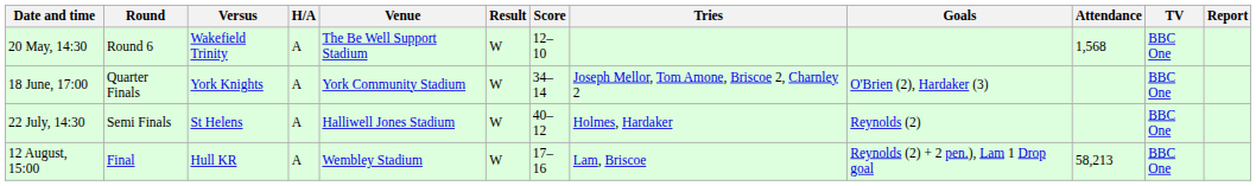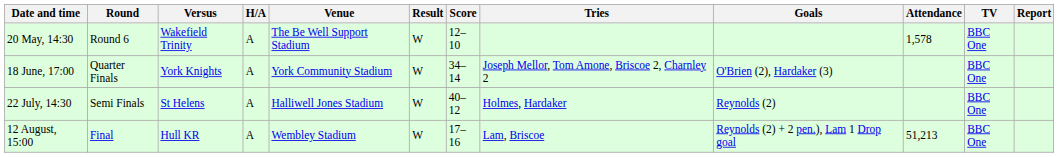 <table class="wikitable" style="font-size:85%;">
 <tr>
 <th>Date and time</th>
 <th>Round</th>
 <th>Versus</th>
 <th>H/A</th>
 <th>Venue</th>
 <th>Result</th>
 <th>Score</th>
 <th>Tries</th>
 <th>Goals</th>
 <th>Attendance</th>
 <th>TV</th>
 <th>Report</th>
 </tr>
 <tr style="background:#ddffdd;">
 <td>20 May, 14:30</td>
 <td>Round 6</td>
 <td> <a href='#'>Wakefield Trinity</a></td>
 <td>A</td>
 <td><a href='#'>The Be Well Support Stadium</a></td>
 <td>W</td>
 <td>12–10</td>
 <td></td>
 <td></td>
-<td>1,568</td>
+<td>1,578</td>
 <td><a href='#'>BBC One</a></td>
 <td></td>
 </tr>
 <tr style="background:#ddffdd;">
 <td>18 June, 17:00</td>
 <td>Quarter Finals</td>
 <td> <a href='#'>York Knights</a></td>
 <td>A</td>
 <td><a href='#'>York Community Stadium</a></td>
 <td>W</td>
 <td>34–14</td>
 <td><a href='#'>Joseph Mellor</a>, <a href='#'>Tom Amone</a>, <a href='#'>Briscoe</a> 2, <a href='#'>Charnley</a> 2</td>
 <td><a href='#'>O'Brien</a> (2), <a href='#'>Hardaker</a> (3)</td>
 <td></td>
 <td><a href='#'>BBC One</a></td>
 <td></td>
 </tr>
 <tr style="background:#ddffdd;">
 <td>22 July, 14:30</td>
 <td>Semi Finals</td>
 <td> <a href='#'>St Helens</a></td>
 <td>A</td>
 <td><a href='#'>Halliwell Jones Stadium</a></td>
 <td>W</td>
 <td>40–12</td>
 <td><a href='#'>Holmes</a>, <a href='#'>Hardaker</a></td>
 <td><a href='#'>Reynolds</a> (2)</td>
 <td></td>
 <td><a href='#'>BBC One</a></td>
 <td></td>
 </tr>
 <tr style="background:#ddffdd;">
 <td>12 August, 15:00</td>
 <td><a href='#'>Final</a></td>
 <td> <a href='#'>Hull KR</a></td>
 <td>A</td>
 <td><a href='#'>Wembley Stadium</a></td>
 <td>W</td>
 <td>17–16</td>
 <td><a href='#'>Lam</a>, <a href='#'>Briscoe</a></td>
 <td><a href='#'>Reynolds</a> (2) + 2 <a href='#'>pen.</a>), <a href='#'>Lam</a> 1 <a href='#'>Drop goal</a></td>
-<td>58,213</td>
+<td>51,213</td>
 <td><a href='#'>BBC One</a></td>
 <td></td>
 </tr>
 </table>
